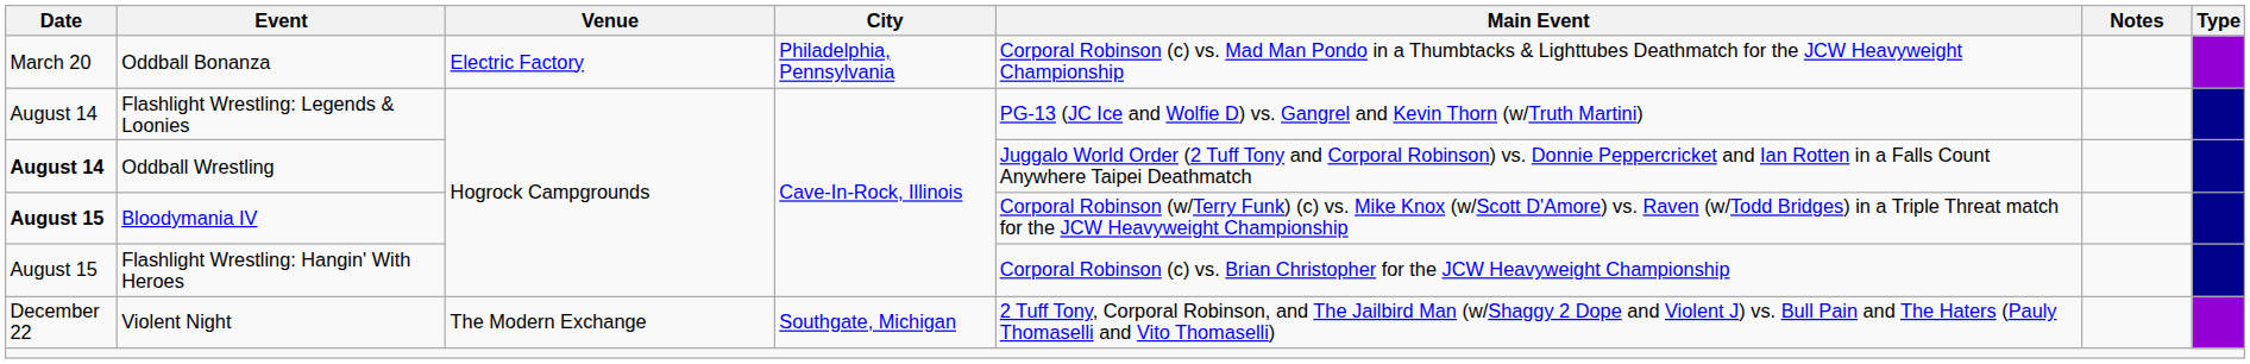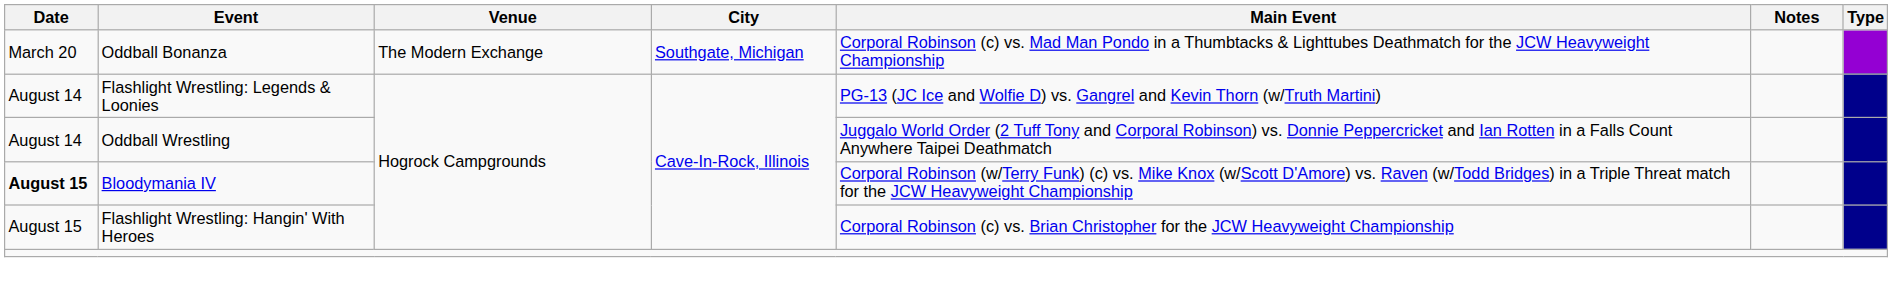 <table class="sortable wikitable succession-box" style="font-size:85%;">
 <tr>
 <th scope="col" style="width:5%;">Date</th>
 <th scope="col" style="width:15%;">Event</th>
 <th scope="col" style="width:15%;">Venue</th>
 <th scope="col" style="width:10%;">City</th>
 <th scope="col" style="width:50%;">Main Event</th>
 <th scope="col" style="width:10%;">Notes</th>
 <th scope="col" style="width:1%;">Type</th>
 </tr>
 <tr>
 <td>March 20</td>
 <td>Oddball Bonanza</td>
-<td><a href='#'>Electric Factory</a></td>
-<td><a href='#'>Philadelphia, Pennsylvania</a></td>
+<td>The Modern Exchange</td>
+<td><a href='#'>Southgate, Michigan</a></td>
 <td><a href='#'>Corporal Robinson</a> (c) vs. <a href='#'>Mad Man Pondo</a> in a Thumbtacks & Lighttubes Deathmatch for the <a href='#'>JCW Heavyweight Championship</a></td>
 <td></td>
 <td style="background: darkviolet"></td>
 </tr>
 <tr>
 <td>August 14</td>
 <td>Flashlight Wrestling: Legends & Loonies</td>
 <td rowspan=4>Hogrock Campgrounds</td>
 <td rowspan=4><a href='#'>Cave-In-Rock, Illinois</a></td>
 <td><a href='#'>PG-13</a> (<a href='#'>JC Ice</a> and <a href='#'>Wolfie D</a>) vs. <a href='#'>Gangrel</a> and <a href='#'>Kevin Thorn</a> (w/<a href='#'>Truth Martini</a>)</td>
 <td></td>
 <td style="background: darkblue"></td>
 </tr>
 <tr>
-<td><strong>August 14</strong></td>
+<td>August 14</td>
 <td>Oddball Wrestling</td>
 <td><a href='#'>Juggalo World Order</a> (<a href='#'>2 Tuff Tony</a> and <a href='#'>Corporal Robinson</a>) vs. <a href='#'>Donnie Peppercricket</a> and <a href='#'>Ian Rotten</a> in a Falls Count Anywhere Taipei Deathmatch</td>
 <td></td>
 <td style="background: darkblue"></td>
 </tr>
 <tr>
 <td><strong>August 15</strong></td>
 <td><a href='#'>Bloodymania IV</a></td>
 <td><a href='#'>Corporal Robinson</a> (w/<a href='#'>Terry Funk</a>) (c) vs. <a href='#'>Mike Knox</a> (w/<a href='#'>Scott D'Amore</a>) vs. <a href='#'>Raven</a> (w/<a href='#'>Todd Bridges</a>) in a Triple Threat match for the <a href='#'>JCW Heavyweight Championship</a></td>
 <td></td>
 <td style="background: darkblue"></td>
 </tr>
 <tr>
 <td>August 15</td>
 <td>Flashlight Wrestling: Hangin' With Heroes</td>
 <td><a href='#'>Corporal Robinson</a> (c) vs. <a href='#'>Brian Christopher</a> for the <a href='#'>JCW Heavyweight Championship</a></td>
 <td></td>
 <td style="background: darkblue"></td>
 </tr>
 <tr>
-<td>December 22</td>
-<td>Violent Night</td>
-<td>The Modern Exchange</td>
-<td><a href='#'>Southgate, Michigan</a></td>
-<td><a href='#'>2 Tuff Tony</a>, Corporal Robinson, and <a href='#'>The Jailbird Man</a> (w/<a href='#'>Shaggy 2 Dope</a> and <a href='#'>Violent J</a>) vs. <a href='#'>Bull Pain</a> and <a href='#'>The Haters</a> (<a href='#'>Pauly Thomaselli</a> and <a href='#'>Vito Thomaselli</a>)</td>
-<td></td>
-<td style="background: darkviolet"></td>
-</tr>
-<tr>
 <td colspan="7"></td>
 </tr>
 </table>
